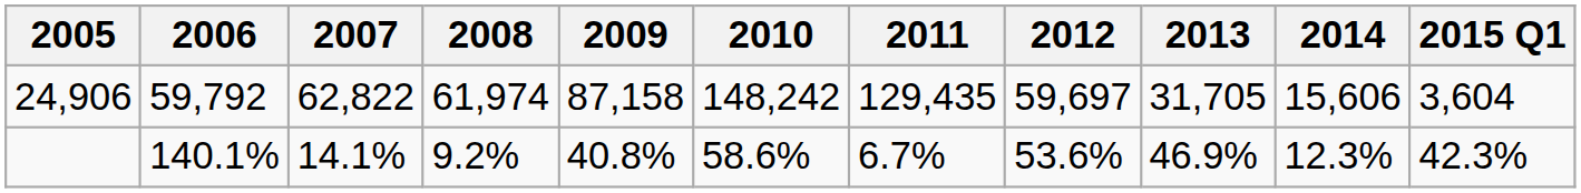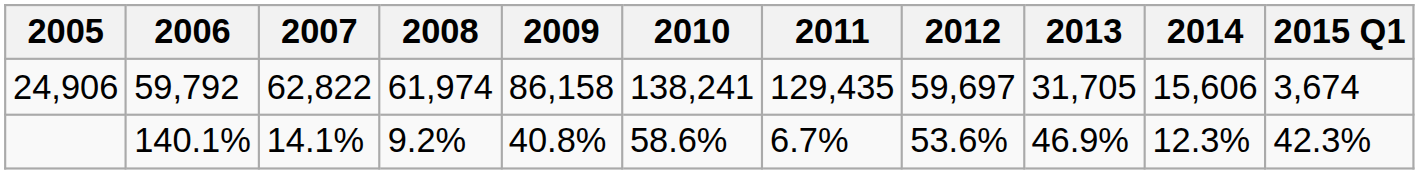 <table class="wikitable" style="margin:1em auto;">
 <tr>
 <th>2005</th>
 <th>2006</th>
 <th>2007</th>
 <th>2008</th>
 <th>2009</th>
 <th>2010</th>
 <th>2011</th>
 <th>2012</th>
 <th>2013</th>
 <th>2014</th>
 <th>2015 Q1</th>
 </tr>
 <tr>
 <td>24,906</td>
 <td>59,792</td>
 <td>62,822</td>
 <td>61,974</td>
-<td>87,158</td>
-<td>148,242</td>
+<td>86,158</td>
+<td>138,241</td>
 <td>129,435</td>
 <td>59,697</td>
 <td>31,705</td>
 <td>15,606</td>
-<td>3,604</td>
+<td>3,674</td>
 </tr>
 <tr>
 <td></td>
 <td> 140.1%</td>
 <td> 14.1%</td>
 <td> 9.2%</td>
 <td> 40.8%</td>
 <td> 58.6%</td>
 <td> 6.7%</td>
 <td> 53.6%</td>
 <td> 46.9%</td>
 <td> 12.3%</td>
 <td> 42.3%</td>
 </tr>
 </table>
